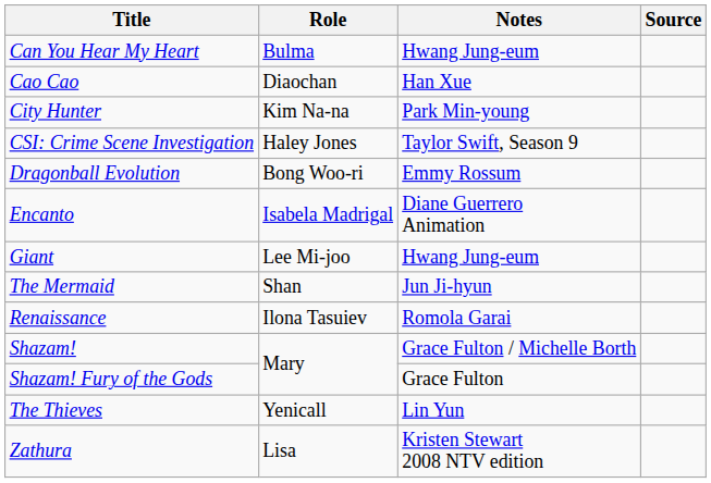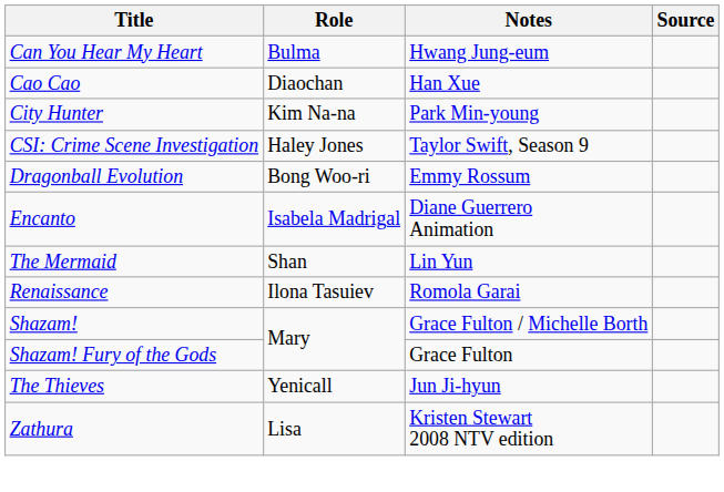 <table class="wikitable sortable plainrowheaders">
 <tr>
 <th>Title</th>
 <th>Role</th>
 <th class="unsortable">Notes</th>
 <th class="unsortable">Source</th>
 </tr>
 <tr>
 <td><em><a href='#'>Can You Hear My Heart</a></em></td>
 <td><a href='#'>Bulma</a></td>
 <td><a href='#'>Hwang Jung-eum</a></td>
 <td></td>
 </tr>
 <tr>
 <td><em><a href='#'>Cao Cao</a></em></td>
 <td>Diaochan</td>
 <td><a href='#'>Han Xue</a></td>
 <td></td>
 </tr>
 <tr>
 <td><em><a href='#'>City Hunter</a></em></td>
 <td>Kim Na-na</td>
 <td><a href='#'>Park Min-young</a></td>
 <td></td>
 </tr>
 <tr>
 <td><em><a href='#'>CSI: Crime Scene Investigation</a></em></td>
 <td>Haley Jones</td>
 <td><a href='#'>Taylor Swift</a>, Season 9</td>
 <td></td>
 </tr>
 <tr>
 <td><em><a href='#'>Dragonball Evolution</a></em></td>
 <td>Bong Woo-ri</td>
 <td><a href='#'>Emmy Rossum</a></td>
 <td></td>
 </tr>
 <tr>
 <td><em><a href='#'>Encanto</a></em></td>
 <td><a href='#'>Isabela Madrigal</a></td>
 <td><a href='#'>Diane Guerrero</a><br>Animation</td>
 <td></td>
 </tr>
 <tr>
-<td><em><a href='#'>Giant</a></em></td>
-<td>Lee Mi-joo</td>
-<td><a href='#'>Hwang Jung-eum</a></td>
-<td></td>
-</tr>
-<tr>
 <td><em><a href='#'>The Mermaid</a></em></td>
 <td>Shan</td>
-<td><a href='#'>Jun Ji-hyun</a></td>
+<td><a href='#'>Lin Yun</a></td>
 <td></td>
 </tr>
 <tr>
 <td><em><a href='#'>Renaissance</a></em></td>
 <td>Ilona Tasuiev</td>
 <td><a href='#'>Romola Garai</a></td>
 <td></td>
 </tr>
 <tr>
 <td><em><a href='#'>Shazam!</a></em></td>
 <td rowspan="2">Mary</td>
 <td><a href='#'>Grace Fulton</a> / <a href='#'>Michelle Borth</a></td>
 <td></td>
 </tr>
 <tr>
 <td><em><a href='#'>Shazam! Fury of the Gods</a></em></td>
 <td>Grace Fulton</td>
 <td></td>
 </tr>
 <tr>
 <td><em><a href='#'>The Thieves</a></em></td>
 <td>Yenicall</td>
-<td><a href='#'>Lin Yun</a></td>
+<td><a href='#'>Jun Ji-hyun</a></td>
 <td></td>
 </tr>
 <tr>
 <td><em><a href='#'>Zathura</a></em></td>
 <td>Lisa</td>
 <td><a href='#'>Kristen Stewart</a><br>2008 NTV edition</td>
 <td></td>
 </tr>
 </table>
